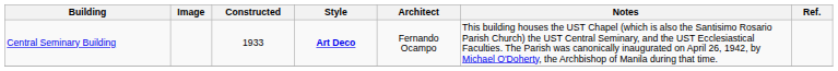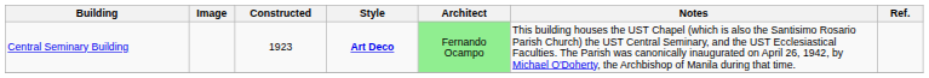 <table class="wikitable sortable" width='100%' style="font-size: 90%; text-align:center;">
 <tr>
 <th width=20%>Building</th>
 <th width=5% class="unsortable">Image</th>
 <th width=10%>Constructed</th>
 <th width=10%>Style</th>
 <th width=10% class="unsortable">Architect</th>
 <th width=auto class="unsortable">Notes</th>
 <th width=5% class="unsortable">Ref.</th>
 </tr>
 <tr>
 <td align=left><a href='#'>Central Seminary Building</a></td>
 <td></td>
-<td>1933</td>
+<td>1923</td>
 <td><strong><a href='#'>Art Deco</a></strong></td>
-<td>Fernando Ocampo</td>
+<td style="background: lightgreen;">Fernando Ocampo</td>
 <td align=left>This building houses the UST Chapel (which is also the Santisimo Rosario Parish Church) the UST Central Seminary, and the UST Ecclesiastical Faculties.  The Parish  was canonically inaugurated on April 26, 1942, by <a href='#'>Michael O'Doherty</a>, the Archbishop of Manila during that time.</td>
 <td></td>
 </tr>
 <tr>
 </tr>
 </table>
